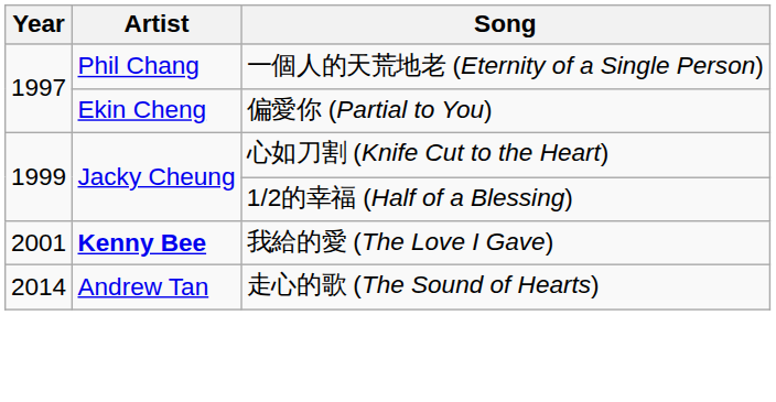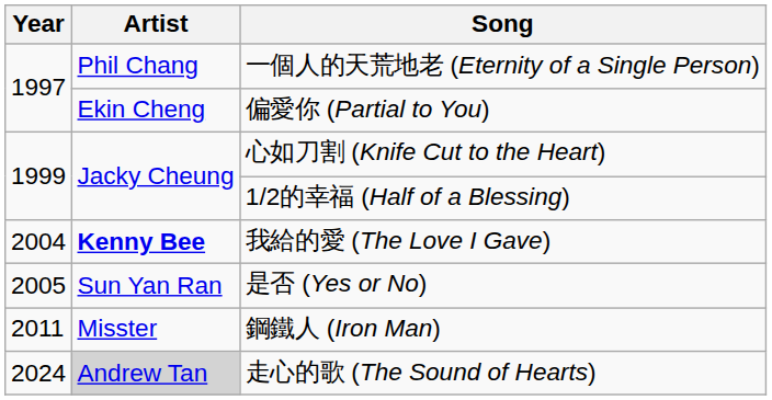 <table class="wikitable sortable">
 <tr>
 <th>Year</th>
 <th>Artist</th>
 <th>Song</th>
 </tr>
 <tr>
 <td rowspan="2">1997</td>
 <td><a href='#'>Phil Chang</a></td>
 <td>一個人的天荒地老 (<em>Eternity of a Single Person</em>)</td>
 </tr>
 <tr>
 <td><a href='#'>Ekin Cheng</a></td>
 <td>偏愛你 (<em>Partial to You</em>)</td>
 </tr>
 <tr>
 <td rowspan="2">1999</td>
 <td rowspan="2"><a href='#'>Jacky Cheung</a></td>
 <td>心如刀割 (<em>Knife Cut to the Heart</em>)</td>
 </tr>
 <tr>
 <td>1/2的幸福 (<em>Half of a Blessing</em>)</td>
 </tr>
 <tr>
-<td>2001</td>
+<td>2004</td>
 <td><strong><a href='#'>Kenny Bee</a></strong></td>
 <td>我給的愛 (<em>The Love I Gave</em>)</td>
 </tr>
 <tr>
-<td>2014</td>
-<td><a href='#'>Andrew Tan</a></td>
+<td>2005</td>
+<td><a href='#'>Sun Yan Ran</a></td>
+<td>是否 (<em>Yes or No</em>)</td>
+</tr>
+<tr>
+<td>2011</td>
+<td><a href='#'>Misster</a></td>
+<td>鋼鐵人 (<em>Iron Man</em>)</td>
+</tr>
+<tr>
+<td>2024</td>
+<td style="background: lightgrey;"><a href='#'>Andrew Tan</a></td>
 <td>走心的歌 (<em>The Sound of Hearts</em>)</td>
 </tr>
 </table>
